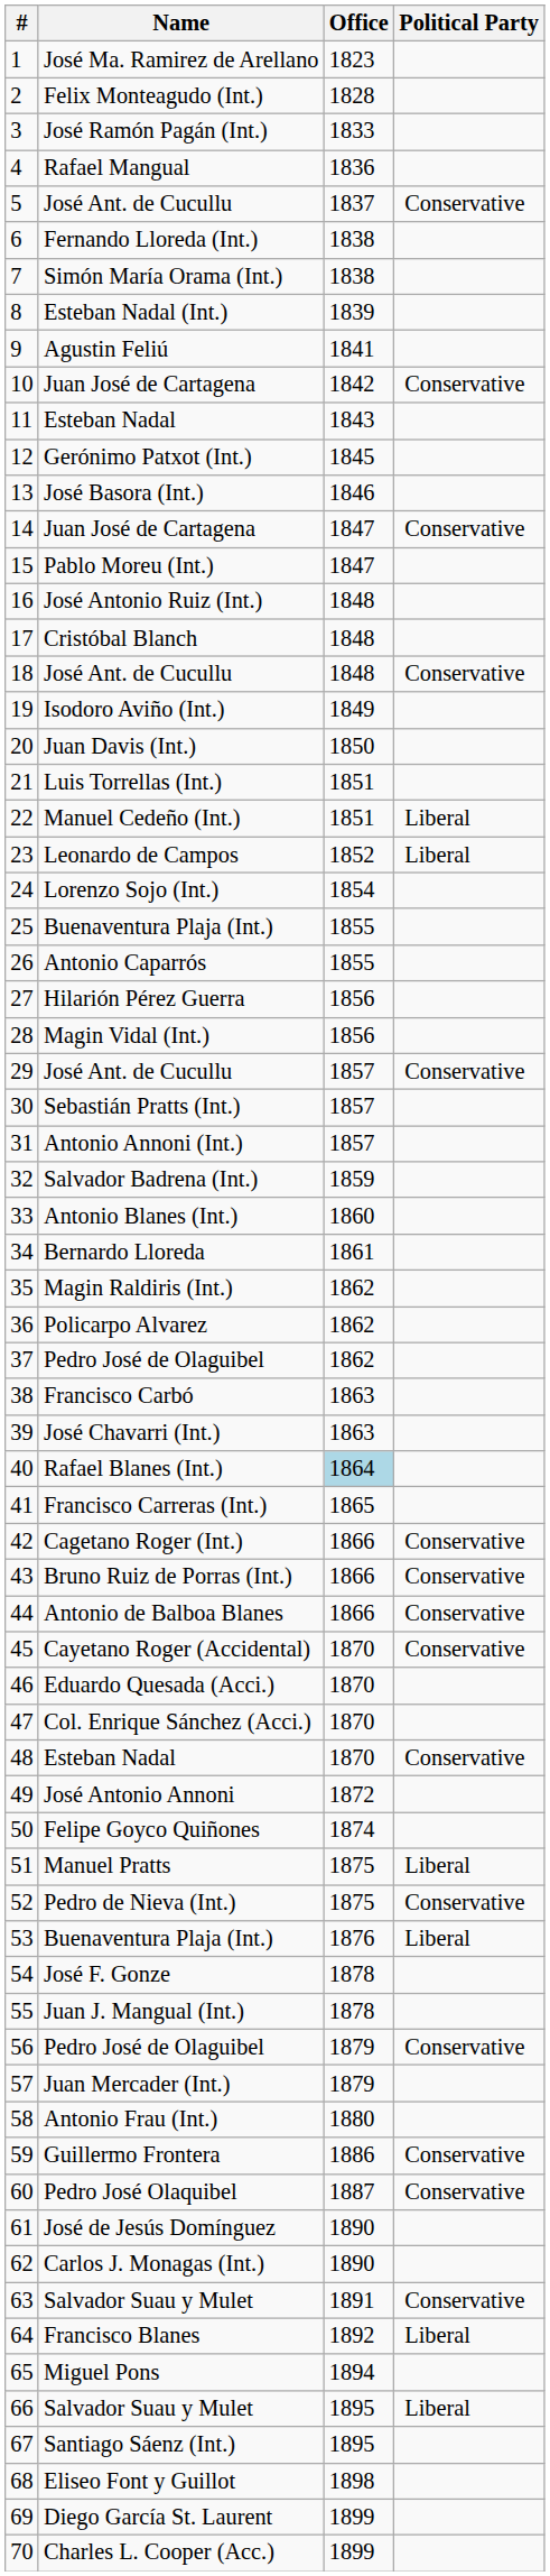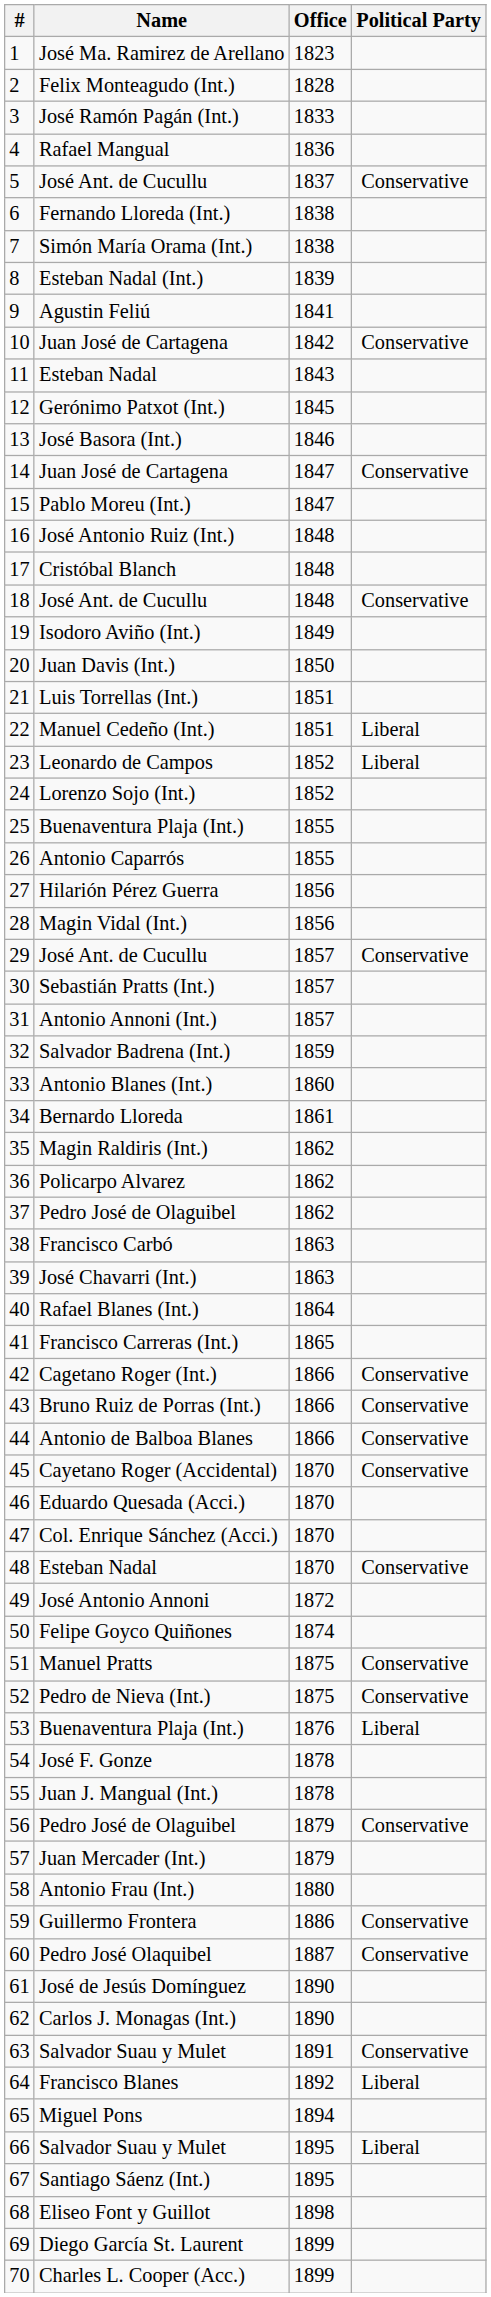 <table class="wikitable">
 <tr>
 <th>#</th>
 <th>Name</th>
 <th>Office</th>
 <th>Political Party</th>
 </tr>
 <tr>
 <td>1</td>
 <td>José Ma. Ramirez de Arellano</td>
 <td>1823</td>
 <td> </td>
 </tr>
 <tr>
 <td>2</td>
 <td>Felix Monteagudo (Int.)</td>
 <td>1828</td>
 <td> </td>
 </tr>
 <tr>
 <td>3</td>
 <td>José Ramón Pagán (Int.)</td>
 <td>1833</td>
 <td> </td>
 </tr>
 <tr>
 <td>4</td>
 <td>Rafael Mangual</td>
 <td>1836</td>
 <td> </td>
 </tr>
 <tr>
 <td>5</td>
 <td>José Ant. de Cucullu</td>
 <td>1837</td>
 <td> Conservative</td>
 </tr>
 <tr>
 <td>6</td>
 <td>Fernando Lloreda (Int.)</td>
 <td>1838</td>
 <td> </td>
 </tr>
 <tr>
 <td>7</td>
 <td>Simón María Orama (Int.)</td>
 <td>1838</td>
 <td> </td>
 </tr>
 <tr>
 <td>8</td>
 <td>Esteban Nadal (Int.)</td>
 <td>1839</td>
 <td> </td>
 </tr>
 <tr>
 <td>9</td>
 <td>Agustin Feliú</td>
 <td>1841</td>
 <td> </td>
 </tr>
 <tr>
 <td>10</td>
 <td>Juan José de Cartagena</td>
 <td>1842</td>
 <td> Conservative</td>
 </tr>
 <tr>
 <td>11</td>
 <td>Esteban Nadal</td>
 <td>1843</td>
 <td> </td>
 </tr>
 <tr>
 <td>12</td>
 <td>Gerónimo Patxot (Int.)</td>
 <td>1845</td>
 <td> </td>
 </tr>
 <tr>
 <td>13</td>
 <td>José Basora (Int.)</td>
 <td>1846</td>
 <td> </td>
 </tr>
 <tr>
 <td>14</td>
 <td>Juan José de Cartagena</td>
 <td>1847</td>
 <td> Conservative</td>
 </tr>
 <tr>
 <td>15</td>
 <td>Pablo Moreu (Int.)</td>
 <td>1847</td>
 <td> </td>
 </tr>
 <tr>
 <td>16</td>
 <td>José Antonio Ruiz (Int.)</td>
 <td>1848</td>
 <td> </td>
 </tr>
 <tr>
 <td>17</td>
 <td>Cristóbal Blanch</td>
 <td>1848</td>
 <td> </td>
 </tr>
 <tr>
 <td>18</td>
 <td>José Ant. de Cucullu</td>
 <td>1848</td>
 <td> Conservative</td>
 </tr>
 <tr>
 <td>19</td>
 <td>Isodoro Aviño (Int.)</td>
 <td>1849</td>
 <td> </td>
 </tr>
 <tr>
 <td>20</td>
 <td>Juan Davis (Int.)</td>
 <td>1850</td>
 <td> </td>
 </tr>
 <tr>
 <td>21</td>
 <td>Luis Torrellas (Int.)</td>
 <td>1851</td>
 <td> </td>
 </tr>
 <tr>
 <td>22</td>
 <td>Manuel Cedeño (Int.)</td>
 <td>1851</td>
 <td> Liberal</td>
 </tr>
 <tr>
 <td>23</td>
 <td>Leonardo de Campos</td>
 <td>1852</td>
 <td> Liberal</td>
 </tr>
 <tr>
 <td>24</td>
 <td>Lorenzo Sojo (Int.)</td>
-<td>1854</td>
+<td>1852</td>
 <td> </td>
 </tr>
 <tr>
 <td>25</td>
 <td>Buenaventura Plaja (Int.)</td>
 <td>1855</td>
 <td> </td>
 </tr>
 <tr>
 <td>26</td>
 <td>Antonio Caparrós</td>
 <td>1855</td>
 <td> </td>
 </tr>
 <tr>
 <td>27</td>
 <td>Hilarión Pérez Guerra</td>
 <td>1856</td>
 <td> </td>
 </tr>
 <tr>
 <td>28</td>
 <td>Magin Vidal (Int.)</td>
 <td>1856</td>
 <td> </td>
 </tr>
 <tr>
 <td>29</td>
 <td>José Ant. de Cucullu</td>
 <td>1857</td>
 <td> Conservative</td>
 </tr>
 <tr>
 <td>30</td>
 <td>Sebastián Pratts (Int.)</td>
 <td>1857</td>
 <td> </td>
 </tr>
 <tr>
 <td>31</td>
 <td>Antonio Annoni (Int.)</td>
 <td>1857</td>
 <td> </td>
 </tr>
 <tr>
 <td>32</td>
 <td>Salvador Badrena (Int.)</td>
 <td>1859</td>
 <td> </td>
 </tr>
 <tr>
 <td>33</td>
 <td>Antonio Blanes (Int.)</td>
 <td>1860</td>
 <td> </td>
 </tr>
 <tr>
 <td>34</td>
 <td>Bernardo Lloreda</td>
 <td>1861</td>
 <td> </td>
 </tr>
 <tr>
 <td>35</td>
 <td>Magin Raldiris (Int.)</td>
 <td>1862</td>
 <td> </td>
 </tr>
 <tr>
 <td>36</td>
 <td>Policarpo Alvarez</td>
 <td>1862</td>
 <td> </td>
 </tr>
 <tr>
 <td>37</td>
 <td>Pedro José de Olaguibel</td>
 <td>1862</td>
 <td> </td>
 </tr>
 <tr>
 <td>38</td>
 <td>Francisco Carbó</td>
 <td>1863</td>
 <td> </td>
 </tr>
 <tr>
 <td>39</td>
 <td>José Chavarri (Int.)</td>
 <td>1863</td>
 <td> </td>
 </tr>
 <tr>
 <td>40</td>
 <td>Rafael Blanes (Int.)</td>
-<td style="background: lightblue;">1864</td>
+<td>1864</td>
 <td> </td>
 </tr>
 <tr>
 <td>41</td>
 <td>Francisco Carreras (Int.)</td>
 <td>1865</td>
 <td> </td>
 </tr>
 <tr>
 <td>42</td>
 <td>Cagetano Roger (Int.)</td>
 <td>1866</td>
 <td> Conservative</td>
 </tr>
 <tr>
 <td>43</td>
 <td>Bruno Ruiz de Porras (Int.)</td>
 <td>1866</td>
 <td> Conservative</td>
 </tr>
 <tr>
 <td>44</td>
 <td>Antonio de Balboa Blanes</td>
 <td>1866</td>
 <td> Conservative</td>
 </tr>
 <tr>
 <td>45</td>
 <td>Cayetano Roger (Accidental)</td>
 <td>1870</td>
 <td> Conservative</td>
 </tr>
 <tr>
 <td>46</td>
 <td>Eduardo Quesada (Acci.)</td>
 <td>1870</td>
 <td> </td>
 </tr>
 <tr>
 <td>47</td>
 <td>Col. Enrique Sánchez (Acci.)</td>
 <td>1870</td>
 <td> </td>
 </tr>
 <tr>
 <td>48</td>
 <td>Esteban Nadal</td>
 <td>1870</td>
 <td> Conservative</td>
 </tr>
 <tr>
 <td>49</td>
 <td>José Antonio Annoni</td>
 <td>1872</td>
 <td> </td>
 </tr>
 <tr>
 <td>50</td>
 <td>Felipe Goyco Quiñones</td>
 <td>1874</td>
 <td> </td>
 </tr>
 <tr>
 <td>51</td>
 <td>Manuel Pratts</td>
 <td>1875</td>
-<td> Liberal</td>
+<td> Conservative</td>
 </tr>
 <tr>
 <td>52</td>
 <td>Pedro de Nieva (Int.)</td>
 <td>1875</td>
 <td> Conservative</td>
 </tr>
 <tr>
 <td>53</td>
 <td>Buenaventura Plaja (Int.)</td>
 <td>1876</td>
 <td> Liberal</td>
 </tr>
 <tr>
 <td>54</td>
 <td>José F. Gonze</td>
 <td>1878</td>
 <td> </td>
 </tr>
 <tr>
 <td>55</td>
 <td>Juan J. Mangual (Int.)</td>
 <td>1878</td>
 <td> </td>
 </tr>
 <tr>
 <td>56</td>
 <td>Pedro José de Olaguibel</td>
 <td>1879</td>
 <td> Conservative</td>
 </tr>
 <tr>
 <td>57</td>
 <td>Juan Mercader (Int.)</td>
 <td>1879</td>
 <td> </td>
 </tr>
 <tr>
 <td>58</td>
 <td>Antonio Frau (Int.)</td>
 <td>1880</td>
 <td> </td>
 </tr>
 <tr>
 <td>59</td>
 <td>Guillermo Frontera</td>
 <td>1886</td>
 <td> Conservative</td>
 </tr>
 <tr>
 <td>60</td>
 <td>Pedro José Olaquibel</td>
 <td>1887</td>
 <td> Conservative</td>
 </tr>
 <tr>
 <td>61</td>
 <td>José de Jesús Domínguez</td>
 <td>1890</td>
 <td> </td>
 </tr>
 <tr>
 <td>62</td>
 <td>Carlos J. Monagas (Int.)</td>
 <td>1890</td>
 <td> </td>
 </tr>
 <tr>
 <td>63</td>
 <td>Salvador Suau y Mulet</td>
 <td>1891</td>
 <td> Conservative</td>
 </tr>
 <tr>
 <td>64</td>
 <td>Francisco Blanes</td>
 <td>1892</td>
 <td> Liberal</td>
 </tr>
 <tr>
 <td>65</td>
 <td>Miguel Pons</td>
 <td>1894</td>
 <td> </td>
 </tr>
 <tr>
 <td>66</td>
 <td>Salvador Suau y Mulet</td>
 <td>1895</td>
 <td> Liberal</td>
 </tr>
 <tr>
 <td>67</td>
 <td>Santiago Sáenz (Int.)</td>
 <td>1895</td>
 <td> </td>
 </tr>
 <tr>
 <td>68</td>
 <td>Eliseo Font y Guillot</td>
 <td>1898</td>
 <td> </td>
 </tr>
 <tr>
 <td>69</td>
 <td>Diego García St. Laurent</td>
 <td>1899</td>
 <td> </td>
 </tr>
 <tr>
 <td>70</td>
 <td>Charles L. Cooper (Acc.)</td>
 <td>1899</td>
 <td> </td>
 </tr>
 </table>
